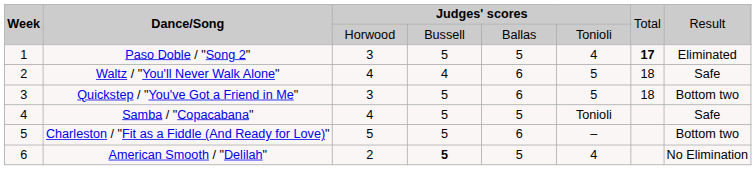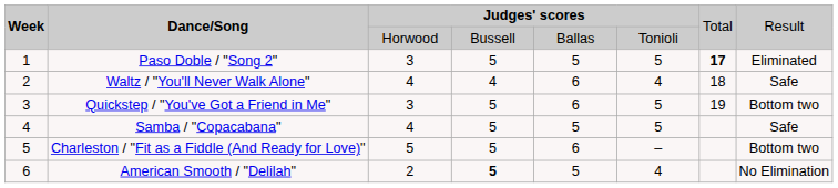 <table | class="wikitable collapsible collapsed">
 <tr style="text-align: center; background:#ccc;">
 <td rowspan="2"><strong>Week </strong></td>
 <td rowspan="2"><strong>Dance/Song</strong></td>
 <td colspan="4"><strong>Judges' scores</strong></td>
 <td rowspan="2">Total</td>
 <td rowspan="2">Result</td>
 </tr>
 <tr style="text-align: center; background:#ccc;">
 <td style="width:10%; ">Horwood</td>
 <td style="width:10%; ">Bussell</td>
 <td style="width:10%; ">Ballas</td>
 <td style="width:10%; ">Tonioli</td>
 </tr>
 <tr style="text-align: center; background:#faf6f6;">
 <td>1</td>
 <td><a href='#'>Paso Doble</a> / "<a href='#'>Song 2</a>"</td>
 <td>3</td>
 <td>5</td>
 <td>5</td>
-<td>4</td>
+<td>5</td>
 <td><strong>17</strong></td>
 <td>Eliminated</td>
 </tr>
 <tr style="text-align: center; background:#faf6f6;">
 <td>2</td>
 <td><a href='#'>Waltz</a> / "<a href='#'>You'll Never Walk Alone</a>"</td>
 <td>4</td>
 <td>4</td>
 <td>6</td>
-<td>5</td>
+<td>4</td>
 <td>18</td>
 <td>Safe</td>
 </tr>
 <tr style="text-align: center; background:#faf6f6;">
 <td>3</td>
 <td><a href='#'>Quickstep</a> / "<a href='#'>You've Got a Friend in Me</a>"</td>
 <td>3</td>
 <td>5</td>
 <td>6</td>
 <td>5</td>
-<td>18</td>
+<td>19</td>
 <td>Bottom two</td>
 </tr>
 <tr style="text-align: center; background:#faf6f6;">
 <td>4</td>
 <td><a href='#'>Samba</a> / "<a href='#'>Copacabana</a>"</td>
 <td>4</td>
 <td>5</td>
 <td>5</td>
-<td style="width:10%; ">Tonioli</td>
+<td>5</td>
 <td></td>
 <td>Safe</td>
 </tr>
 <tr style="text-align:center; background:#faf6f6;">
 <td>5</td>
 <td><a href='#'>Charleston</a> / "<a href='#'>Fit as a Fiddle (And Ready for Love)</a>"</td>
 <td>5</td>
 <td>5</td>
 <td>6</td>
 <td>–</td>
 <td></td>
 <td>Bottom two</td>
 </tr>
 <tr style="text-align:center; background:#faf6f6;">
 <td>6</td>
 <td><a href='#'>American Smooth</a> / "<a href='#'>Delilah</a>"</td>
 <td>2</td>
 <td><strong>5</strong></td>
 <td>5</td>
 <td>4</td>
 <td></td>
 <td>No Elimination</td>
 </tr>
 </table>
